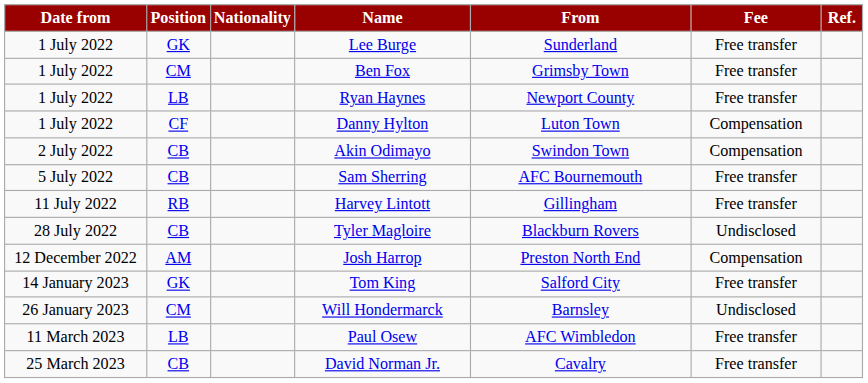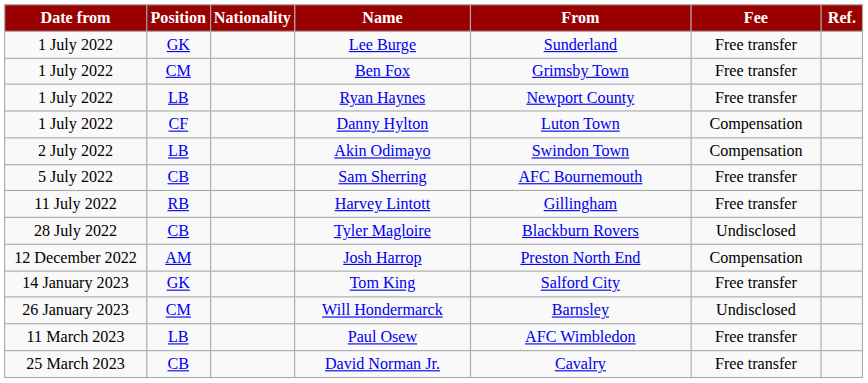 <table class="wikitable"  style="text-align:center; font-size:90%; ">
 <tr>
 <th style="background:#990000; color:white; width:120px;">Date from</th>
 <th style="background:#990000; color:white; width:50px;">Position</th>
 <th style="background:#990000; color:white; width:50px;">Nationality</th>
 <th style="background:#990000; color:white; width:150px;">Name</th>
 <th style="background:#990000; color:white; width:190px;">From</th>
 <th style="background:#990000; color:white; width:110px;">Fee</th>
 <th style="background:#990000; color:white; width:30px;">Ref.</th>
 </tr>
 <tr>
 <td>1 July 2022</td>
 <td><a href='#'>GK</a></td>
 <td></td>
 <td><a href='#'>Lee Burge</a></td>
 <td> <a href='#'>Sunderland</a></td>
 <td>Free transfer</td>
 <td></td>
 </tr>
 <tr>
 <td>1 July 2022</td>
 <td><a href='#'>CM</a></td>
 <td></td>
 <td><a href='#'>Ben Fox</a></td>
 <td> <a href='#'>Grimsby Town</a></td>
 <td>Free transfer</td>
 <td></td>
 </tr>
 <tr>
 <td>1 July 2022</td>
 <td><a href='#'>LB</a></td>
 <td></td>
 <td><a href='#'>Ryan Haynes</a></td>
 <td> <a href='#'>Newport County</a></td>
 <td>Free transfer</td>
 <td></td>
 </tr>
 <tr>
 <td>1 July 2022</td>
 <td><a href='#'>CF</a></td>
 <td></td>
 <td><a href='#'>Danny Hylton</a></td>
 <td> <a href='#'>Luton Town</a></td>
 <td>Compensation</td>
 <td></td>
 </tr>
 <tr>
 <td>2 July 2022</td>
-<td><a href='#'>CB</a></td>
+<td><a href='#'>LB</a></td>
 <td></td>
 <td><a href='#'>Akin Odimayo</a></td>
 <td> <a href='#'>Swindon Town</a></td>
 <td>Compensation</td>
 <td></td>
 </tr>
 <tr>
 <td>5 July 2022</td>
 <td><a href='#'>CB</a></td>
 <td></td>
 <td><a href='#'>Sam Sherring</a></td>
 <td> <a href='#'>AFC Bournemouth</a></td>
 <td>Free transfer</td>
 <td></td>
 </tr>
 <tr>
 <td>11 July 2022</td>
 <td><a href='#'>RB</a></td>
 <td></td>
 <td><a href='#'>Harvey Lintott</a></td>
 <td> <a href='#'>Gillingham</a></td>
 <td>Free transfer</td>
 <td></td>
 </tr>
 <tr>
 <td>28 July 2022</td>
 <td><a href='#'>CB</a></td>
 <td></td>
 <td><a href='#'>Tyler Magloire</a></td>
 <td> <a href='#'>Blackburn Rovers</a></td>
 <td>Undisclosed</td>
 <td></td>
 </tr>
 <tr>
 <td>12 December 2022</td>
 <td><a href='#'>AM</a></td>
 <td></td>
 <td><a href='#'>Josh Harrop</a></td>
 <td> <a href='#'>Preston North End</a></td>
 <td>Compensation</td>
 <td></td>
 </tr>
 <tr>
 <td>14 January 2023</td>
 <td><a href='#'>GK</a></td>
 <td></td>
 <td><a href='#'>Tom King</a></td>
 <td> <a href='#'>Salford City</a></td>
 <td>Free transfer</td>
 <td></td>
 </tr>
 <tr>
 <td>26 January 2023</td>
 <td><a href='#'>CM</a></td>
 <td></td>
 <td><a href='#'>Will Hondermarck</a></td>
 <td> <a href='#'>Barnsley</a></td>
 <td>Undisclosed</td>
 <td></td>
 </tr>
 <tr>
 <td>11 March 2023</td>
 <td><a href='#'>LB</a></td>
 <td></td>
 <td><a href='#'>Paul Osew</a></td>
 <td> <a href='#'>AFC Wimbledon</a></td>
 <td>Free transfer</td>
 <td></td>
 </tr>
 <tr>
 <td>25 March 2023</td>
 <td><a href='#'>CB</a></td>
 <td></td>
 <td><a href='#'>David Norman Jr.</a></td>
 <td> <a href='#'>Cavalry</a></td>
 <td>Free transfer</td>
 <td></td>
 </tr>
 </table>
